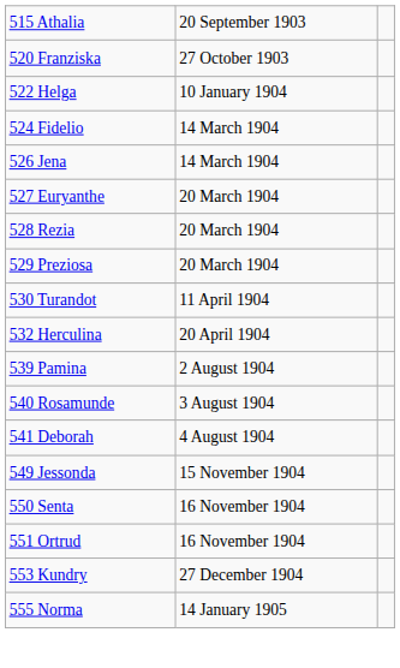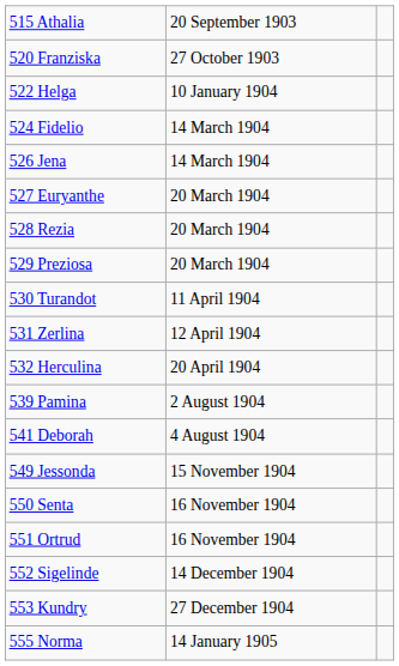 <table class="wikitable" style="font-size: 89%; float: left; width: 24em; margin-right: 1em; line-height: 1.65em !important; height: 540px;">
 <tr>
 <td><a href='#'>515 Athalia</a></td>
 <td>20 September 1903</td>
 <td><small></small></td>
 </tr>
 <tr>
 <td><a href='#'>520 Franziska</a></td>
 <td>27 October 1903</td>
 <td><small></small> </td>
 </tr>
 <tr>
 <td><a href='#'>522 Helga</a></td>
 <td>10 January 1904</td>
 <td><small></small></td>
 </tr>
 <tr>
 <td><a href='#'>524 Fidelio</a></td>
 <td>14 March 1904</td>
 <td><small></small></td>
 </tr>
 <tr>
 <td><a href='#'>526 Jena</a></td>
 <td>14 March 1904</td>
 <td><small></small></td>
 </tr>
 <tr>
 <td><a href='#'>527 Euryanthe</a></td>
 <td>20 March 1904</td>
 <td><small></small></td>
 </tr>
 <tr>
 <td><a href='#'>528 Rezia</a></td>
 <td>20 March 1904</td>
 <td><small></small></td>
 </tr>
 <tr>
 <td><a href='#'>529 Preziosa</a></td>
 <td>20 March 1904</td>
 <td><small></small></td>
 </tr>
 <tr>
 <td><a href='#'>530 Turandot</a></td>
 <td>11 April 1904</td>
 <td><small></small></td>
 </tr>
 <tr>
+<td><a href='#'>531 Zerlina</a></td>
+<td>12 April 1904</td>
+<td><small></small></td>
+</tr>
+<tr>
 <td><a href='#'>532 Herculina</a></td>
 <td>20 April 1904</td>
 <td><small></small></td>
 </tr>
 <tr>
 <td><a href='#'>539 Pamina</a></td>
 <td>2 August 1904</td>
-<td><small></small></td>
-</tr>
-<tr>
-<td><a href='#'>540 Rosamunde</a></td>
-<td>3 August 1904</td>
 <td><small></small></td>
 </tr>
 <tr>
 <td><a href='#'>541 Deborah</a></td>
 <td>4 August 1904</td>
 <td><small></small></td>
 </tr>
 <tr>
 <td><a href='#'>549 Jessonda</a></td>
 <td>15 November 1904</td>
 <td><small></small></td>
 </tr>
 <tr>
 <td><a href='#'>550 Senta</a></td>
 <td>16 November 1904</td>
 <td><small></small></td>
 </tr>
 <tr>
 <td><a href='#'>551 Ortrud</a></td>
 <td>16 November 1904</td>
 <td><small></small></td>
 </tr>
 <tr>
+<td><a href='#'>552 Sigelinde</a></td>
+<td>14 December 1904</td>
+<td><small></small></td>
+</tr>
+<tr>
 <td><a href='#'>553 Kundry</a></td>
 <td>27 December 1904</td>
 <td><small></small></td>
 </tr>
 <tr>
 <td><a href='#'>555 Norma</a></td>
 <td>14 January 1905</td>
 <td><small></small></td>
 </tr>
 </table>
